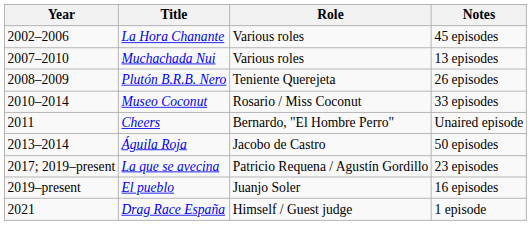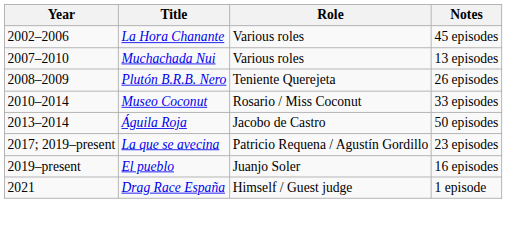 <table class="wikitable sortable">
 <tr>
 <th>Year</th>
 <th>Title</th>
 <th>Role</th>
 <th class="unsortable">Notes</th>
 </tr>
 <tr>
 <td>2002–2006</td>
 <td><em><a href='#'>La Hora Chanante</a></em></td>
 <td>Various roles</td>
 <td>45 episodes</td>
 </tr>
 <tr>
 <td>2007–2010</td>
 <td><em><a href='#'>Muchachada Nui</a></em></td>
 <td>Various roles</td>
 <td>13 episodes</td>
 </tr>
 <tr>
 <td>2008–2009</td>
 <td><em><a href='#'>Plutón B.R.B. Nero</a></em></td>
 <td>Teniente Querejeta</td>
 <td>26 episodes</td>
 </tr>
 <tr>
 <td>2010–2014</td>
 <td><em><a href='#'>Museo Coconut</a></em></td>
 <td>Rosario / Miss Coconut</td>
 <td>33 episodes</td>
 </tr>
 <tr>
-<td>2011</td>
-<td><em><a href='#'>Cheers</a></em></td>
-<td>Bernardo, "El Hombre Perro"</td>
-<td>Unaired episode</td>
-</tr>
-<tr>
 <td>2013–2014</td>
 <td><em><a href='#'>Águila Roja</a></em></td>
 <td>Jacobo de Castro</td>
 <td>50 episodes</td>
 </tr>
 <tr>
 <td>2017; 2019–present</td>
 <td><em><a href='#'>La que se avecina</a></em></td>
 <td>Patricio Requena / Agustín Gordillo</td>
 <td>23 episodes</td>
 </tr>
 <tr>
 <td>2019–present</td>
 <td><em><a href='#'>El pueblo</a></em></td>
 <td>Juanjo Soler</td>
 <td>16 episodes</td>
 </tr>
 <tr>
 <td>2021</td>
 <td><em><a href='#'>Drag Race España</a></em></td>
 <td>Himself / Guest judge</td>
 <td>1 episode</td>
 </tr>
 </table>
